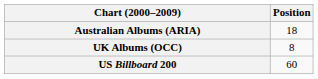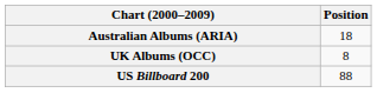 <table class="wikitable sortable plainrowheaders" style="text-align:center">
 <tr>
 <th scope="col" style="width:24em;">Chart (2000–2009)</th>
 <th scope="col">Position</th>
 </tr>
 <tr>
 <th scope="row">Australian Albums (ARIA)</th>
 <td>18</td>
 </tr>
 <tr>
 <th scope="row">UK Albums (OCC)</th>
 <td>8</td>
 </tr>
 <tr>
 <th scope="row">US <em>Billboard</em> 200</th>
-<td>60</td>
+<td>88</td>
 </tr>
 </table>
